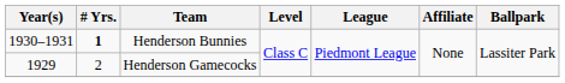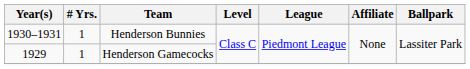 <table class="wikitable" style="text-align:center; font-size: 95%;">
 <tr>
 <th>Year(s)</th>
 <th># Yrs.</th>
 <th>Team</th>
 <th>Level</th>
 <th>League</th>
 <th>Affiliate</th>
 <th>Ballpark</th>
 </tr>
 <tr>
 <td>1930–1931</td>
-<td><strong>1</strong></td>
+<td>1</td>
 <td>Henderson Bunnies</td>
 <td rowspan=2><a href='#'>Class C</a></td>
 <td rowspan=2><a href='#'>Piedmont League</a></td>
 <td rowspan=2>None</td>
 <td rowspan=2>Lassiter Park</td>
 </tr>
 <tr>
 <td>1929</td>
-<td>2</td>
+<td>1</td>
 <td>Henderson Gamecocks</td>
 </tr>
 <tr>
 </tr>
 </table>
